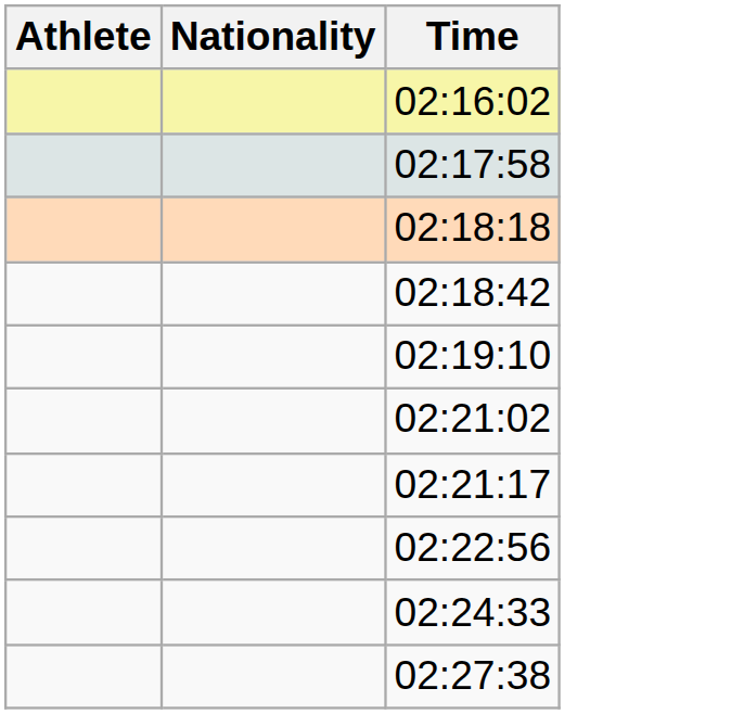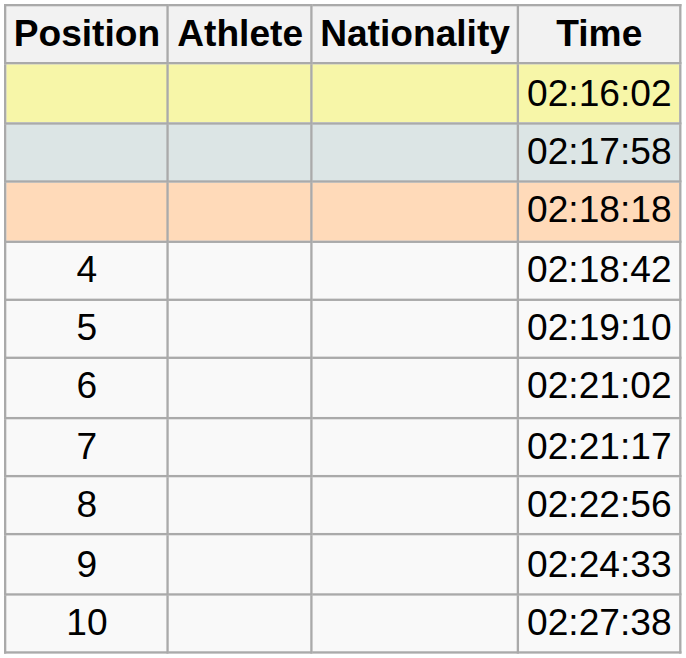 <table class="wikitable sortable">
 <tr>
+<th scope="col">Position</th>
 <th scope="col">Athlete</th>
 <th scope="col">Nationality</th>
 <th scope="col">Time</th>
 </tr>
 <tr bgcolor="#F7F6A8">
+<td align=center></td>
 <td></td>
 <td></td>
 <td>02:16:02</td>
 </tr>
 <tr bgcolor="#DCE5E5">
+<td align=center></td>
 <td></td>
 <td></td>
 <td>02:17:58</td>
 </tr>
 <tr bgcolor="#FFDAB9">
+<td align=center></td>
 <td></td>
 <td></td>
 <td>02:18:18</td>
 </tr>
 <tr>
+<td align=center>4</td>
 <td></td>
 <td></td>
 <td>02:18:42</td>
 </tr>
 <tr>
+<td align=center>5</td>
 <td></td>
 <td></td>
 <td>02:19:10</td>
 </tr>
 <tr>
+<td align=center>6</td>
 <td></td>
 <td></td>
 <td>02:21:02</td>
 </tr>
 <tr>
+<td align=center>7</td>
 <td></td>
 <td></td>
 <td>02:21:17</td>
 </tr>
 <tr>
+<td align=center>8</td>
 <td></td>
 <td></td>
 <td>02:22:56</td>
 </tr>
 <tr>
+<td align=center>9</td>
 <td></td>
 <td></td>
 <td>02:24:33</td>
 </tr>
 <tr>
+<td align=center>10</td>
 <td></td>
 <td></td>
 <td>02:27:38</td>
 </tr>
 </table>
